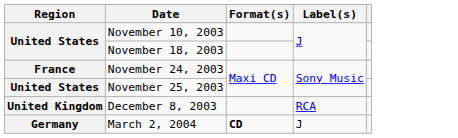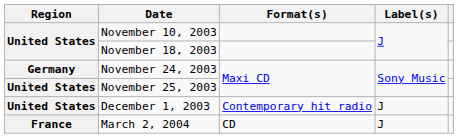 <table class="wikitable plainrowheaders">
 <tr>
 <th scope="col">Region</th>
 <th scope="col">Date</th>
 <th scope="col">Format(s)</th>
 <th scope="col">Label(s)</th>
 <th scope="col"></th>
 </tr>
 <tr>
 <th scope="row" rowspan="2">United States</th>
 <td>November 10, 2003</td>
 <td></td>
 <td rowspan="2"><a href='#'>J</a></td>
 <td align="center"></td>
 </tr>
 <tr>
 <td>November 18, 2003</td>
 <td></td>
 <td></td>
 </tr>
 <tr>
-<th scope="row">France</th>
+<th scope="row">Germany</th>
 <td>November 24, 2003</td>
 <td rowspan="2"><a href='#'>Maxi CD</a></td>
 <td rowspan="2"><a href='#'>Sony Music</a></td>
 <td></td>
 </tr>
 <tr>
 <th scope="row">United States</th>
 <td>November 25, 2003</td>
 <td></td>
 </tr>
 <tr>
-<th scope="row">United Kingdom</th>
-<td>December 8, 2003</td>
-<td></td>
-<td><a href='#'>RCA</a></td>
+<th scope="row">United States</th>
+<td>December 1, 2003</td>
+<td><a href='#'>Contemporary hit radio</a></td>
+<td>J</td>
 <td align="center"></td>
 </tr>
 <tr>
-<th scope="row">Germany</th>
+<th scope="row">France</th>
 <td>March 2, 2004</td>
-<td><strong>CD</strong></td>
+<td>CD</td>
 <td>J</td>
 <td></td>
 </tr>
 </table>
